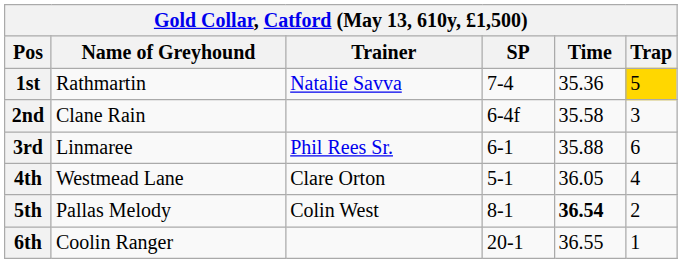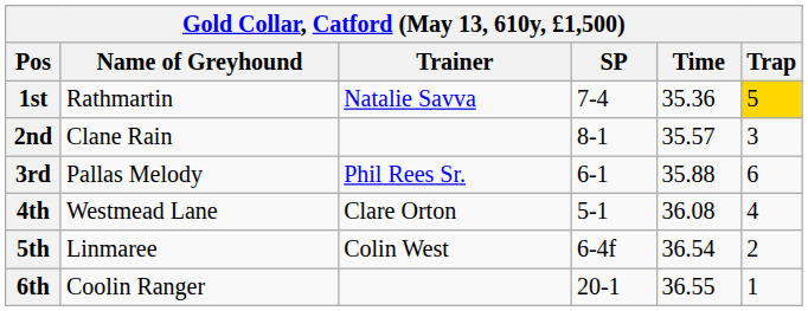 <table class="wikitable">
 <tr>
 <th colspan="6"><a href='#'>Gold Collar</a>, <a href='#'>Catford</a> (May 13, 610y, £1,500)</th>
 </tr>
 <tr>
 <th width=30>Pos</th>
 <th width=180>Name of Greyhound</th>
 <th width=150>Trainer</th>
 <th width=50>SP</th>
 <th width=50>Time</th>
 <th width=30>Trap</th>
 </tr>
 <tr>
 <th>1st</th>
 <td>Rathmartin</td>
 <td><a href='#'>Natalie Savva</a></td>
 <td>7-4</td>
 <td>35.36</td>
 <td style="background: gold;">5</td>
 </tr>
 <tr>
 <th>2nd</th>
 <td>Clane Rain</td>
 <td></td>
-<td>6-4f</td>
-<td>35.58</td>
+<td>8-1</td>
+<td>35.57</td>
 <td>3</td>
 </tr>
 <tr>
 <th>3rd</th>
-<td>Linmaree</td>
+<td>Pallas Melody</td>
 <td><a href='#'>Phil Rees Sr.</a></td>
 <td>6-1</td>
 <td>35.88</td>
 <td>6</td>
 </tr>
 <tr>
 <th>4th</th>
 <td>Westmead Lane</td>
 <td>Clare Orton</td>
 <td>5-1</td>
-<td>36.05</td>
+<td>36.08</td>
 <td>4</td>
 </tr>
 <tr>
 <th>5th</th>
-<td>Pallas Melody</td>
+<td>Linmaree</td>
 <td>Colin West</td>
-<td>8-1</td>
-<td><strong>36.54</strong></td>
+<td>6-4f</td>
+<td>36.54</td>
 <td>2</td>
 </tr>
 <tr>
 <th>6th</th>
 <td>Coolin Ranger</td>
 <td></td>
 <td>20-1</td>
 <td>36.55</td>
 <td>1</td>
 </tr>
 </table>
